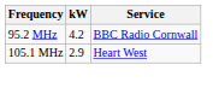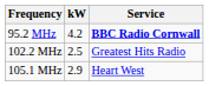 <table class="wikitable sortable">
 <tr>
 <th>Frequency</th>
 <th>kW</th>
 <th>Service</th>
 </tr>
 <tr>
 <td>95.2 <a href='#'>MHz</a></td>
 <td>4.2</td>
-<td><a href='#'>BBC Radio Cornwall</a></td>
+<td><strong><a href='#'>BBC Radio Cornwall</a></strong></td>
+</tr>
+<tr>
+<td>102.2 MHz</td>
+<td>2.5</td>
+<td><a href='#'>Greatest Hits Radio</a></td>
 </tr>
 <tr>
 <td>105.1 MHz</td>
 <td>2.9</td>
 <td><a href='#'>Heart West</a></td>
 </tr>
 </table>
